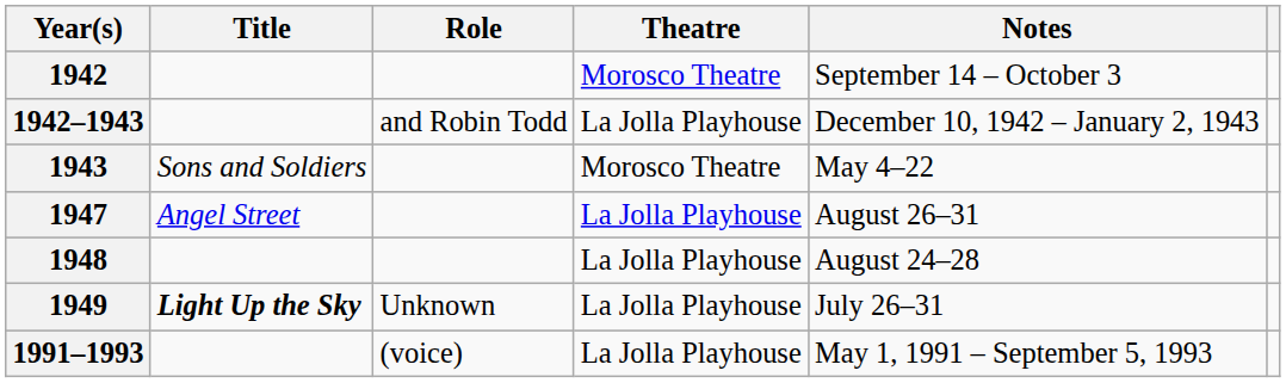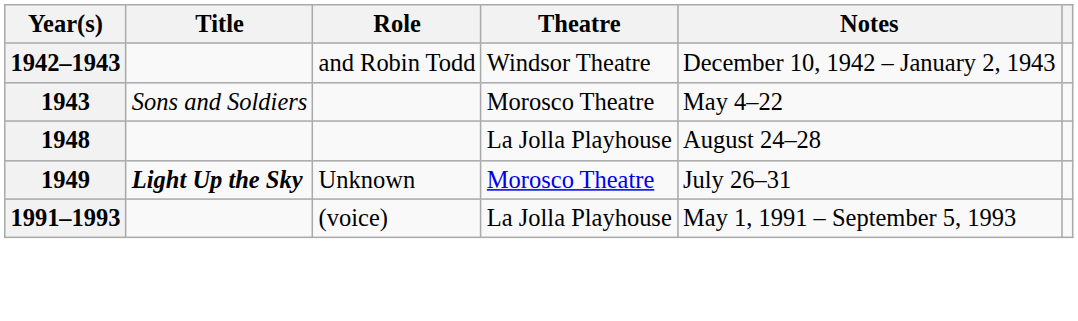 <table class="wikitable plainrowheaders sortable">
 <tr>
 <th scope="col">Year(s)</th>
 <th scope="col">Title</th>
 <th scope="col">Role</th>
 <th scope="col">Theatre</th>
 <th scope=col class="unsortable">Notes</th>
 <th scope=col class="unsortable"></th>
 </tr>
 <tr>
-<th scope=row>1942</th>
-<td><em></em></td>
-<td></td>
-<td><a href='#'>Morosco Theatre</a></td>
-<td>September 14 – October 3</td>
-<td style="text-align:center;"></td>
-</tr>
-<tr>
 <th scope=row>1942–1943</th>
 <td><em></em></td>
 <td> and Robin Todd</td>
-<td>La Jolla Playhouse</td>
+<td>Windsor Theatre</td>
 <td>December 10, 1942 – January 2, 1943</td>
 <td style="text-align:center;"></td>
 </tr>
 <tr>
 <th scope=row>1943</th>
 <td><em>Sons and Soldiers</em></td>
 <td></td>
 <td>Morosco Theatre</td>
 <td>May 4–22</td>
-<td style="text-align:center;"></td>
-</tr>
-<tr>
-<th scope=row>1947</th>
-<td><em><a href='#'>Angel Street</a></em></td>
-<td></td>
-<td><a href='#'>La Jolla Playhouse</a></td>
-<td>August 26–31</td>
 <td style="text-align:center;"></td>
 </tr>
 <tr>
 <th scope=row>1948</th>
 <td><em></em></td>
 <td></td>
 <td>La Jolla Playhouse</td>
 <td>August 24–28</td>
 <td style="text-align:center;"></td>
 </tr>
 <tr>
 <th scope=row>1949</th>
 <td><strong><em>Light Up the Sky</em></strong></td>
 <td>Unknown</td>
-<td>La Jolla Playhouse</td>
+<td><a href='#'>Morosco Theatre</a></td>
 <td>July 26–31</td>
 <td style="text-align:center;"></td>
 </tr>
 <tr>
 <th scope=row>1991–1993</th>
 <td><em></em></td>
 <td> (voice)</td>
 <td>La Jolla Playhouse</td>
 <td>May 1, 1991 – September 5, 1993</td>
 <td style="text-align:center;"></td>
 </tr>
 </table>
